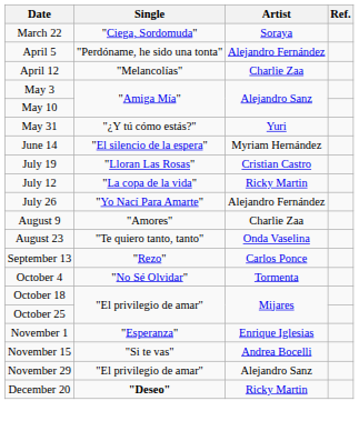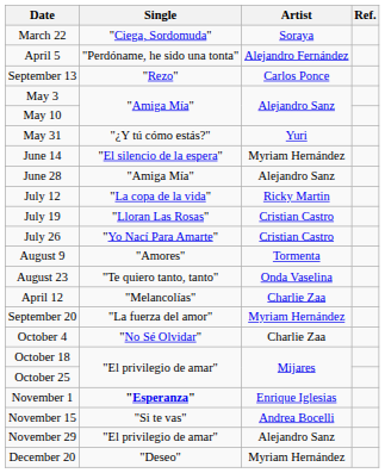 <table class="wikitable" style="font-size:97%; text-align:center;">
 <tr>
 <th>Date</th>
 <th>Single</th>
 <th>Artist</th>
 <th>Ref.</th>
 </tr>
 <tr>
 <td>March 22</td>
 <td>"<a href='#'>Ciega, Sordomuda</a>"</td>
 <td><a href='#'>Soraya</a></td>
 <td></td>
 </tr>
 <tr>
 <td>April 5</td>
 <td>"Perdóname, he sido una tonta"</td>
 <td><a href='#'>Alejandro Fernández</a></td>
 <td></td>
 </tr>
 <tr>
-<td>April 12</td>
-<td>"Melancolías"</td>
-<td><a href='#'>Charlie Zaa</a></td>
+<td>September 13</td>
+<td>"<a href='#'>Rezo</a>"</td>
+<td><a href='#'>Carlos Ponce</a></td>
 <td></td>
 </tr>
 <tr>
 <td>May 3</td>
 <td rowspan="2">"<a href='#'>Amiga Mía</a>"</td>
 <td rowspan="2"><a href='#'>Alejandro Sanz</a></td>
 <td></td>
 </tr>
 <tr>
 <td>May 10</td>
 <td></td>
 </tr>
 <tr>
 <td>May 31</td>
 <td>"¿Y tú cómo estás?"</td>
 <td><a href='#'>Yuri</a></td>
 <td></td>
 </tr>
 <tr>
 <td>June 14</td>
 <td>"<a href='#'>El silencio de la espera</a>"</td>
 <td>Myriam Hernández</td>
 <td></td>
 </tr>
 <tr>
-<td>July 19</td>
-<td>"<a href='#'>Lloran Las Rosas</a>"</td>
-<td><a href='#'>Cristian Castro</a></td>
+<td>June 28</td>
+<td>"Amiga Mía"</td>
+<td>Alejandro Sanz</td>
 <td></td>
 </tr>
 <tr>
 <td>July 12</td>
 <td>"<a href='#'>La copa de la vida</a>"</td>
 <td><a href='#'>Ricky Martin</a></td>
 <td></td>
 </tr>
 <tr>
+<td>July 19</td>
+<td>"<a href='#'>Lloran Las Rosas</a>"</td>
+<td><a href='#'>Cristian Castro</a></td>
+<td></td>
+</tr>
+<tr>
 <td>July 26</td>
 <td>"<a href='#'>Yo Nací Para Amarte</a>"</td>
-<td>Alejandro Fernández</td>
+<td><a href='#'>Cristian Castro</a></td>
 <td></td>
 </tr>
 <tr>
 <td>August 9</td>
 <td>"Amores"</td>
-<td>Charlie Zaa</td>
+<td><a href='#'>Tormenta</a></td>
 <td></td>
 </tr>
 <tr>
 <td>August 23</td>
 <td>"Te quiero tanto, tanto"</td>
 <td><a href='#'>Onda Vaselina</a></td>
 <td></td>
 </tr>
 <tr>
-<td>September 13</td>
-<td>"<a href='#'>Rezo</a>"</td>
-<td><a href='#'>Carlos Ponce</a></td>
+<td>April 12</td>
+<td>"Melancolías"</td>
+<td><a href='#'>Charlie Zaa</a></td>
+<td></td>
+</tr>
+<tr>
+<td>September 20</td>
+<td>"La fuerza del amor"</td>
+<td><a href='#'>Myriam Hernández</a></td>
 <td></td>
 </tr>
 <tr>
 <td>October 4</td>
 <td>"<a href='#'>No Sé Olvidar</a>"</td>
-<td><a href='#'>Tormenta</a></td>
+<td>Charlie Zaa</td>
 <td></td>
 </tr>
 <tr>
 <td>October 18</td>
 <td rowspan="2">"El privilegio de amar"</td>
 <td rowspan="2"><a href='#'>Mijares</a></td>
 <td></td>
 </tr>
 <tr>
 <td>October 25</td>
 <td></td>
 </tr>
 <tr>
 <td>November 1</td>
-<td>"<a href='#'>Esperanza</a>"</td>
+<td><strong>"<a href='#'>Esperanza</a>"</strong></td>
 <td><a href='#'>Enrique Iglesias</a></td>
 <td></td>
 </tr>
 <tr>
 <td>November 15</td>
 <td>"Si te vas"</td>
 <td><a href='#'>Andrea Bocelli</a></td>
 <td></td>
 </tr>
 <tr>
 <td>November 29</td>
 <td>"El privilegio de amar"</td>
 <td>Alejandro Sanz</td>
 <td></td>
 </tr>
 <tr>
 <td>December 20</td>
-<td><strong>"Deseo"</strong></td>
-<td><a href='#'>Ricky Martin</a></td>
+<td>"Deseo"</td>
+<td>Myriam Hernández</td>
 <td></td>
 </tr>
 </table>
